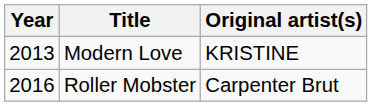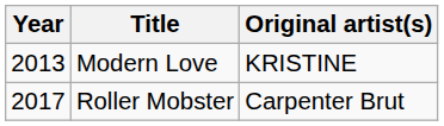 <table class="wikitable">
 <tr>
 <th>Year</th>
 <th>Title</th>
 <th>Original artist(s)</th>
 </tr>
 <tr>
 <td>2013</td>
 <td>Modern Love</td>
 <td>KRISTINE</td>
 </tr>
 <tr>
-<td>2016</td>
+<td>2017</td>
 <td>Roller Mobster</td>
 <td>Carpenter Brut</td>
 </tr>
 </table>
